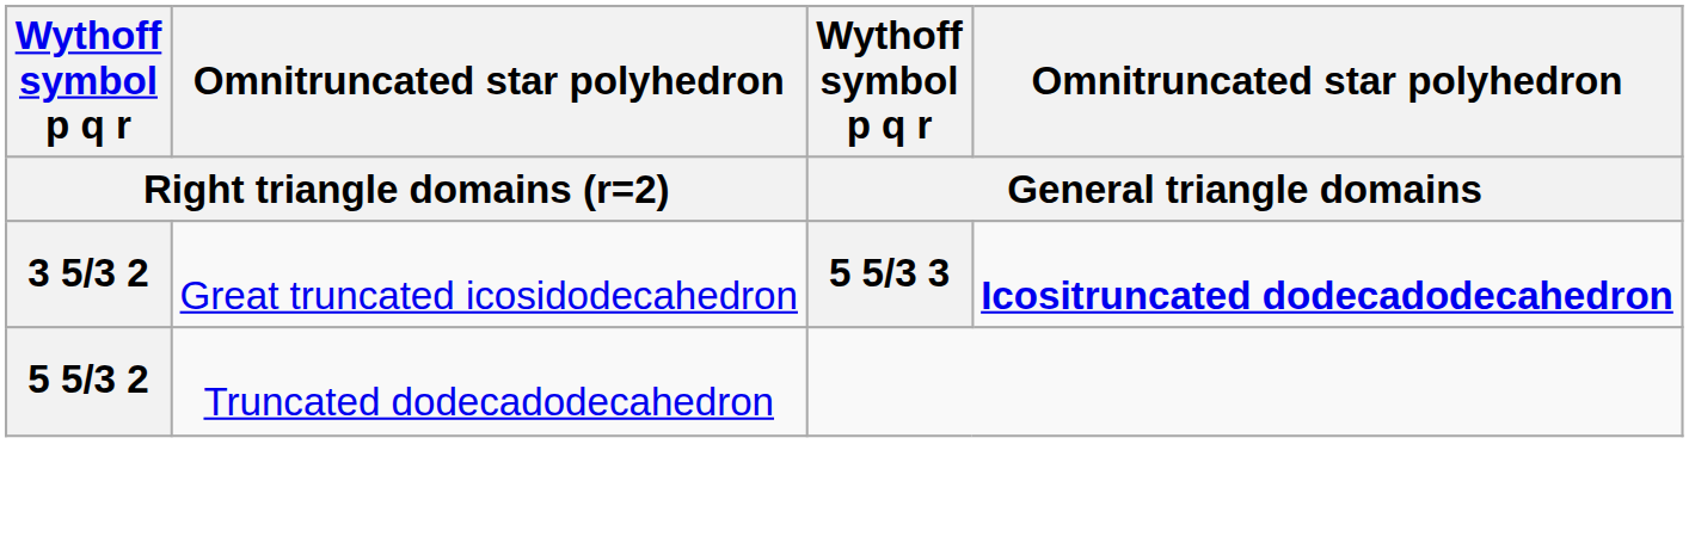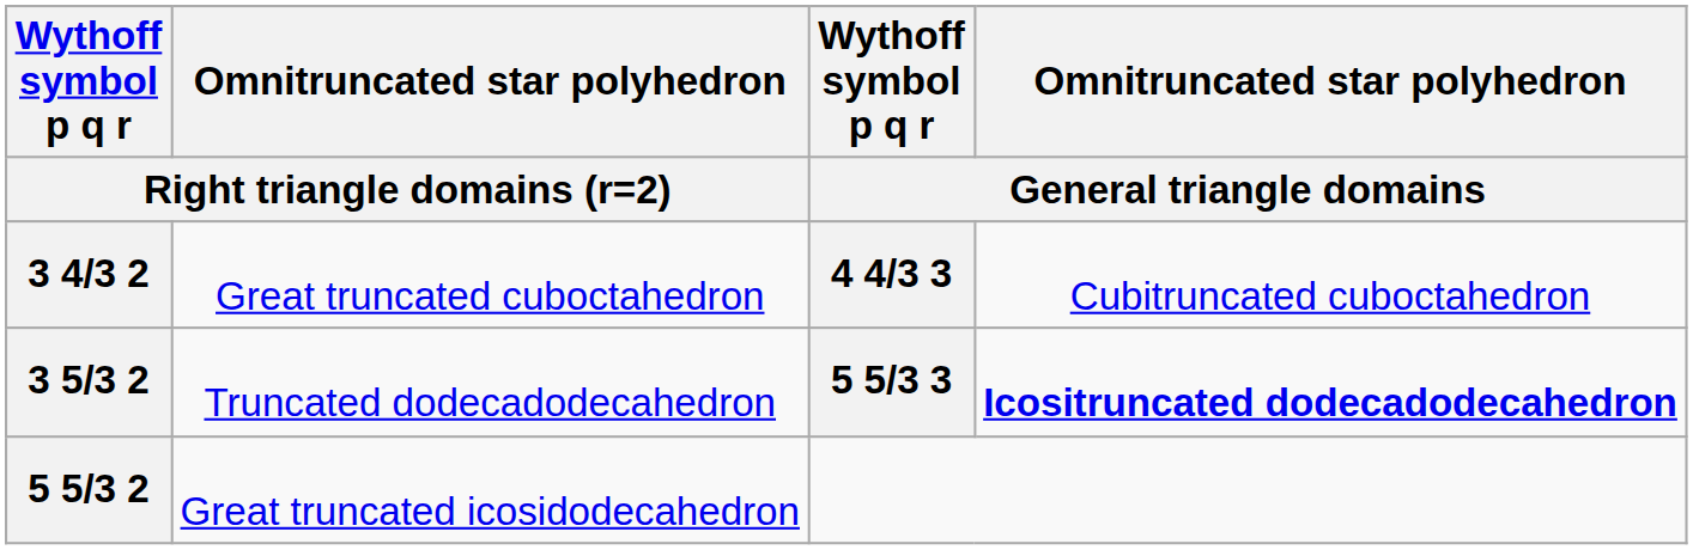 <table class="wikitable">
 <tr>
 <th><a href='#'>Wythoff<br>symbol</a><br> p q r </th>
 <th>Omnitruncated star polyhedron</th>
 <th>Wythoff<br>symbol<br> p q r </th>
 <th>Omnitruncated star polyhedron</th>
 </tr>
 <tr>
 <th colspan=2>Right triangle domains (r=2)</th>
 <th colspan=2>General triangle domains</th>
 </tr>
 <tr align=center>
+<th>3 4/3 2 </th>
+<td><br><a href='#'>Great truncated cuboctahedron</a><br></td>
+<th>4 4/3 3 </th>
+<td><br><a href='#'>Cubitruncated cuboctahedron</a></td>
+</tr>
+<tr align=center>
 <th>3 5/3 2 </th>
-<td><br><a href='#'>Great truncated icosidodecahedron</a><br></td>
+<td><br><a href='#'>Truncated dodecadodecahedron</a><br></td>
 <th>5 5/3 3 </th>
 <td><strong><br><a href='#'>Icositruncated dodecadodecahedron</a></strong></td>
 </tr>
 <tr align=center>
 <th>5 5/3 2 </th>
-<td><br><a href='#'>Truncated dodecadodecahedron</a><br></td>
+<td><br><a href='#'>Great truncated icosidodecahedron</a><br></td>
 </tr>
 </table>
